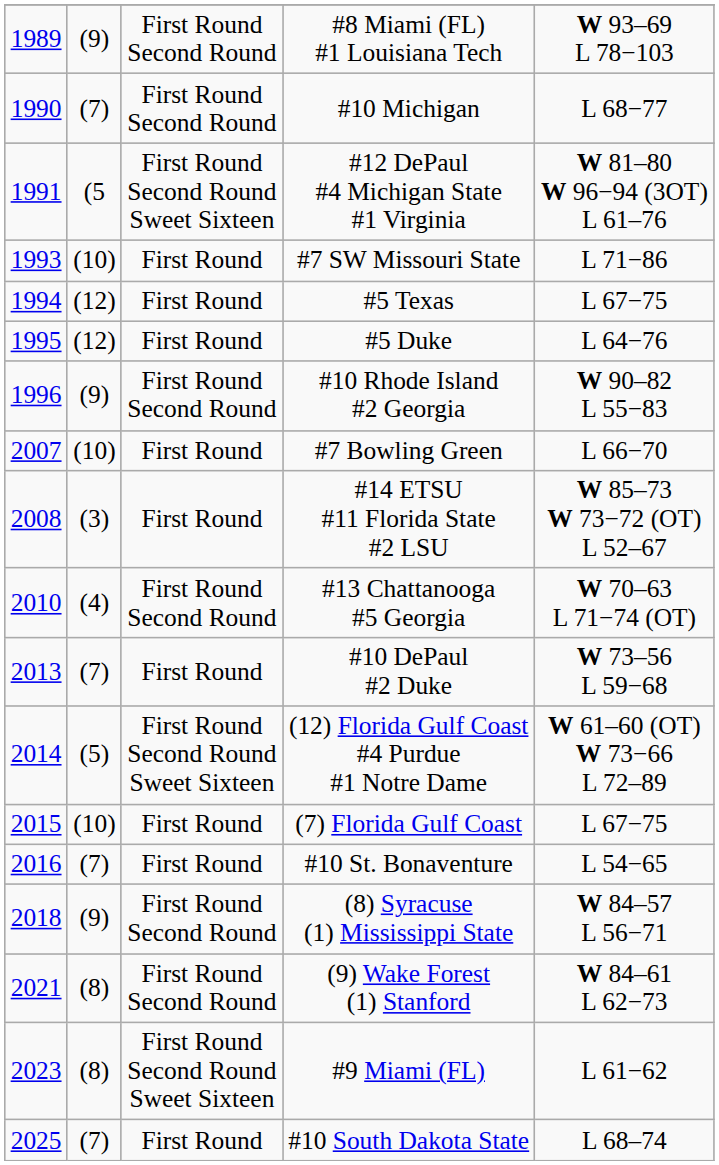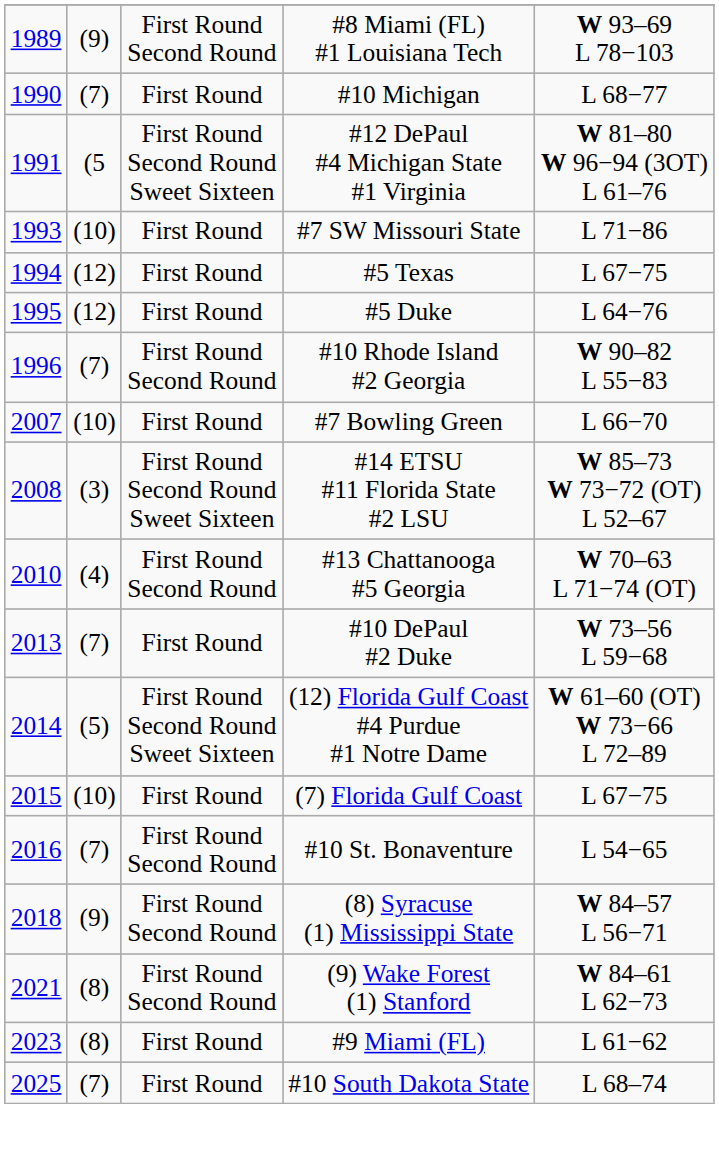 <table class="wikitable" style="text-align:center">
 <tr>
 </tr>
 <tr>
 <td rowspan=1><a href='#'>1989</a></td>
 <td>(9)</td>
 <td>First Round<br>Second Round</td>
 <td>#8 Miami (FL)<br>#1 Louisiana Tech</td>
 <td><strong>W</strong> 93–69<br>L 78−103</td>
 </tr>
 <tr style="text-align:center;">
 <td rowspan=1><a href='#'>1990</a></td>
 <td>(7)</td>
-<td>First Round<br>Second Round</td>
+<td>First Round</td>
 <td>#10 Michigan</td>
 <td>L 68−77</td>
 </tr>
 <tr style="text-align:center;">
 <td rowspan=1><a href='#'>1991</a></td>
 <td>(5</td>
 <td>First Round<br>Second Round<br>Sweet Sixteen</td>
 <td>#12 DePaul<br>#4 Michigan State<br>#1 Virginia</td>
 <td><strong>W</strong> 81–80<br><strong>W</strong> 96−94 (3OT)<br>L 61–76</td>
 </tr>
 <tr style="text-align:center;">
 <td rowspan=1><a href='#'>1993</a></td>
 <td>(10)</td>
 <td>First Round</td>
 <td>#7 SW Missouri State</td>
 <td>L 71−86</td>
 </tr>
 <tr style="text-align:center;">
 <td rowspan=1><a href='#'>1994</a></td>
 <td>(12)</td>
 <td>First Round</td>
 <td>#5 Texas</td>
 <td>L 67−75</td>
 </tr>
 <tr style="text-align:center;">
 <td rowspan=1><a href='#'>1995</a></td>
 <td>(12)</td>
 <td>First Round</td>
 <td>#5 Duke</td>
 <td>L 64−76</td>
 </tr>
 <tr style="text-align:center;">
 <td rowspan=1><a href='#'>1996</a></td>
-<td>(9)</td>
+<td>(7)</td>
 <td>First Round<br>Second Round</td>
 <td>#10 Rhode Island<br>#2 Georgia</td>
 <td><strong>W</strong> 90–82<br>L 55−83</td>
 </tr>
 <tr style="text-align:center;">
 <td rowspan=1><a href='#'>2007</a></td>
 <td>(10)</td>
 <td>First Round</td>
 <td>#7 Bowling Green</td>
 <td>L 66−70</td>
 </tr>
 <tr style="text-align:center;">
 <td rowspan=1><a href='#'>2008</a></td>
 <td>(3)</td>
-<td>First Round</td>
+<td>First Round<br>Second Round<br>Sweet Sixteen</td>
 <td>#14 ETSU<br>#11 Florida State<br>#2 LSU</td>
 <td><strong>W</strong> 85–73<br><strong>W</strong> 73−72 (OT)<br>L 52–67</td>
 </tr>
 <tr style="text-align:center;">
 <td rowspan=1><a href='#'>2010</a></td>
 <td>(4)</td>
 <td>First Round<br>Second Round</td>
 <td>#13 Chattanooga<br>#5 Georgia</td>
 <td><strong>W</strong> 70–63<br>L 71−74 (OT)</td>
 </tr>
 <tr style="text-align:center;">
 <td rowspan=1><a href='#'>2013</a></td>
 <td>(7)</td>
 <td>First Round</td>
 <td>#10 DePaul<br>#2 Duke</td>
 <td><strong>W</strong> 73–56<br>L 59−68</td>
 </tr>
 <tr style="text-align:center;">
 <td rowspan=1><a href='#'>2014</a></td>
 <td>(5)</td>
 <td>First Round<br>Second Round<br>Sweet Sixteen</td>
 <td>(12) <a href='#'>Florida Gulf Coast</a><br>#4 Purdue<br>#1 Notre Dame</td>
 <td><strong>W</strong> 61–60 (OT)<br><strong>W</strong> 73−66<br>L 72–89</td>
 </tr>
 <tr style="text-align:center;">
 <td rowspan=1><a href='#'>2015</a></td>
 <td>(10)</td>
 <td>First Round</td>
 <td>(7) <a href='#'>Florida Gulf Coast</a></td>
 <td>L 67−75</td>
 </tr>
 <tr style="text-align:center;">
 <td rowspan=1><a href='#'>2016</a></td>
 <td>(7)</td>
-<td>First Round</td>
+<td>First Round<br>Second Round</td>
 <td>#10 St. Bonaventure</td>
 <td>L 54−65</td>
 </tr>
 <tr style="text-align:center;">
 <td rowspan=1><a href='#'>2018</a></td>
 <td>(9)</td>
 <td>First Round<br>Second Round</td>
 <td>(8) <a href='#'>Syracuse</a><br>(1) <a href='#'>Mississippi State</a></td>
 <td><strong>W</strong> 84–57<br>L 56−71</td>
 </tr>
 <tr style="text-align:center;">
 <td rowspan="1"><a href='#'>2021</a></td>
 <td>(8)</td>
 <td>First Round<br>Second Round</td>
 <td>(9) <a href='#'>Wake Forest</a><br>(1) <a href='#'>Stanford</a></td>
 <td><strong>W</strong> 84–61<br>L 62−73</td>
 </tr>
 <tr style="text-align:center;">
 <td rowspan=1><a href='#'>2023</a></td>
 <td>(8)</td>
-<td>First Round<br>Second Round<br>Sweet Sixteen</td>
+<td>First Round</td>
 <td>#9 <a href='#'>Miami (FL)</a></td>
 <td>L 61−62</td>
 </tr>
 <tr style="text-align:center;">
 <td rowspan=1><a href='#'>2025</a></td>
 <td>(7)</td>
 <td>First Round</td>
 <td>#10 <a href='#'>South Dakota State</a></td>
 <td>L 68–74</td>
 </tr>
 </table>
